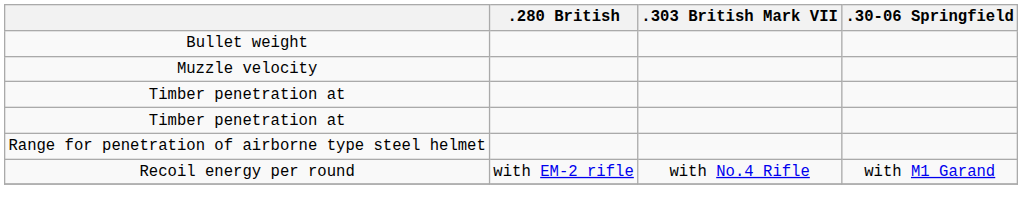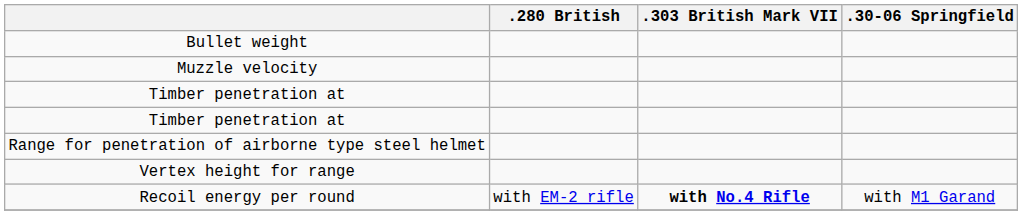 <table class=wikitable style="font-size: 9pt; text-align:center">
 <tr>
 <th></th>
 <th>.280 British</th>
 <th>.303 British Mark VII</th>
 <th>.30-06 Springfield</th>
 </tr>
 <tr>
 <td>Bullet weight</td>
 <td></td>
 <td></td>
 <td></td>
 </tr>
 <tr>
 <td>Muzzle velocity</td>
 <td></td>
 <td></td>
 <td></td>
 </tr>
 <tr>
 <td>Timber penetration at </td>
 <td></td>
 <td></td>
 <td></td>
 </tr>
 <tr>
 <td>Timber penetration at </td>
 <td></td>
 <td></td>
 <td></td>
 </tr>
 <tr>
 <td>Range for penetration of airborne type steel helmet</td>
 <td></td>
 <td></td>
 <td></td>
 </tr>
 <tr>
+<td>Vertex height for  range</td>
+<td></td>
+<td></td>
+<td></td>
+</tr>
+<tr>
 <td>Recoil energy per round</td>
 <td> with <a href='#'>EM-2 rifle</a></td>
-<td> with <a href='#'>No.4 Rifle</a></td>
+<td><strong> with <a href='#'>No.4 Rifle</a></strong></td>
 <td> with <a href='#'>M1 Garand</a></td>
 </tr>
 <tr>
 </tr>
 </table>
